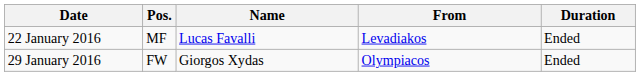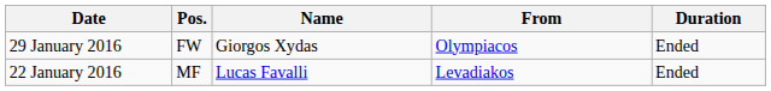 <table class="wikitable">
 <tr>
 <th width="150px">Date</th>
 <th width="30px">Pos.</th>
 <th width="200px">Name</th>
 <th width="200px">From</th>
 <th width="100px">Duration</th>
 </tr>
 <tr>
+<td>29 January 2016</td>
+<td>FW</td>
+<td> Giorgos Xydas</td>
+<td> <a href='#'>Olympiacos</a></td>
+<td>Ended</td>
+</tr>
+<tr>
 <td>22 January 2016</td>
 <td>MF</td>
 <td> <a href='#'>Lucas Favalli</a></td>
 <td> <a href='#'>Levadiakos</a></td>
 <td>Ended</td>
 </tr>
-<tr>
-<td>29 January 2016</td>
-<td>FW</td>
-<td> Giorgos Xydas</td>
-<td> <a href='#'>Olympiacos</a></td>
-<td>Ended</td>
-</tr>
 </table>
